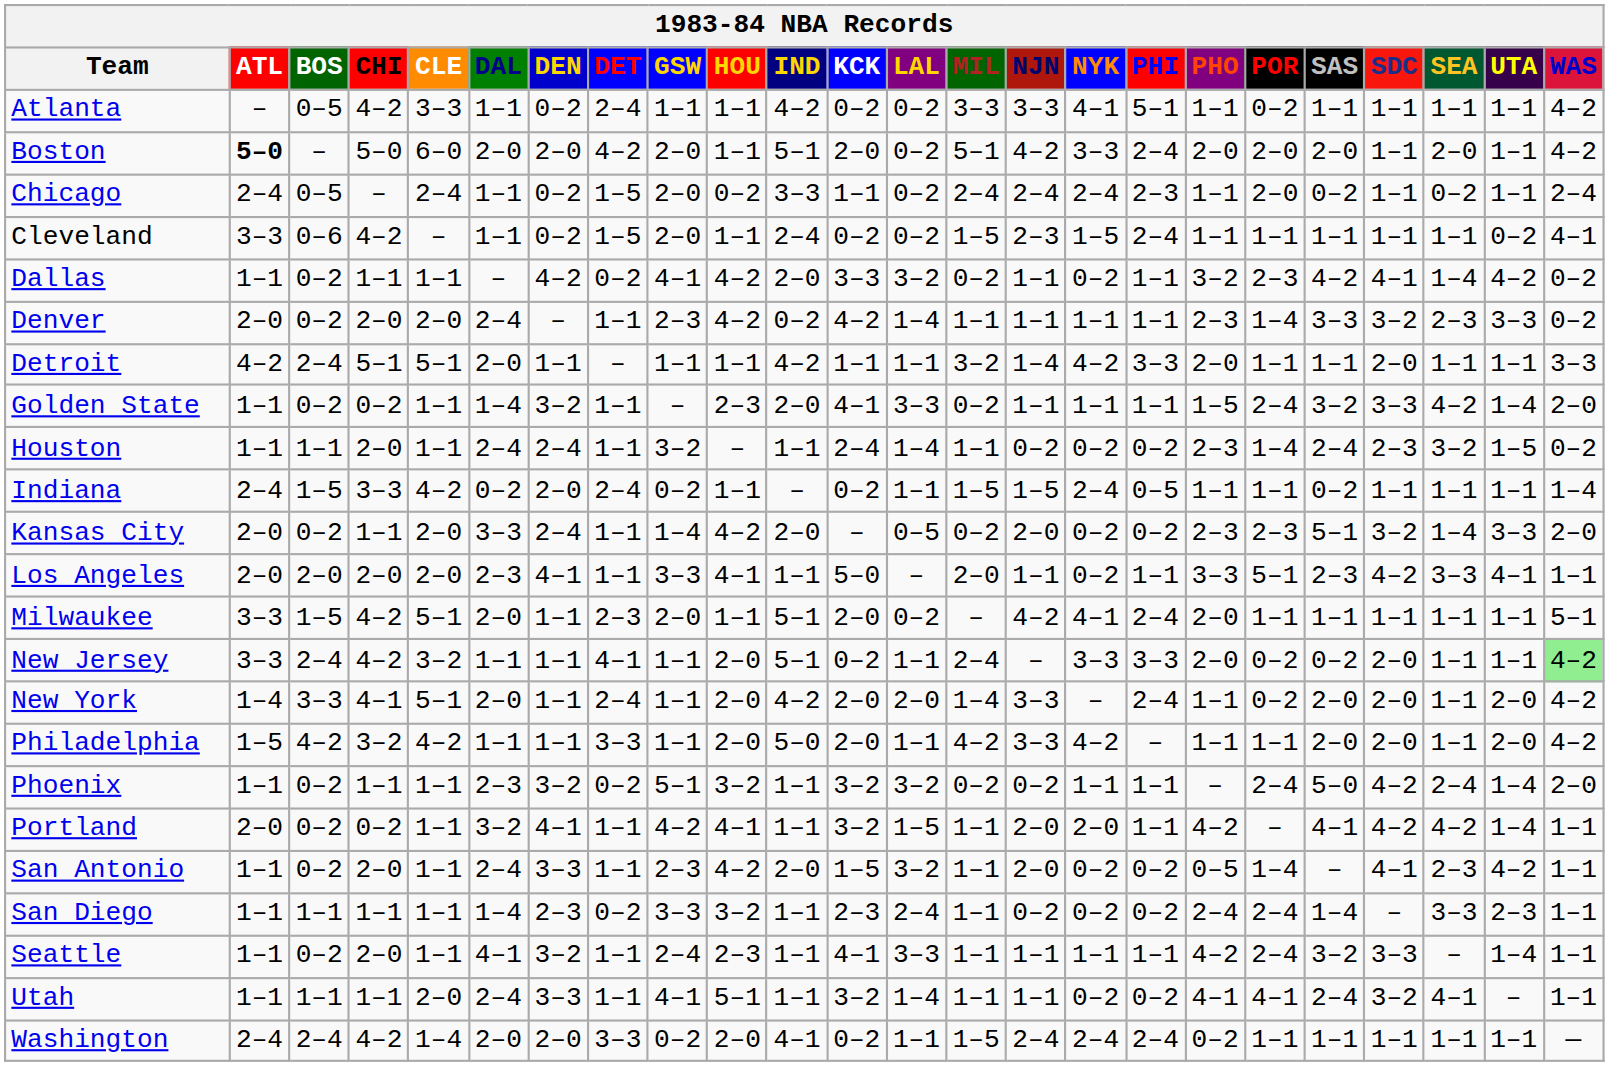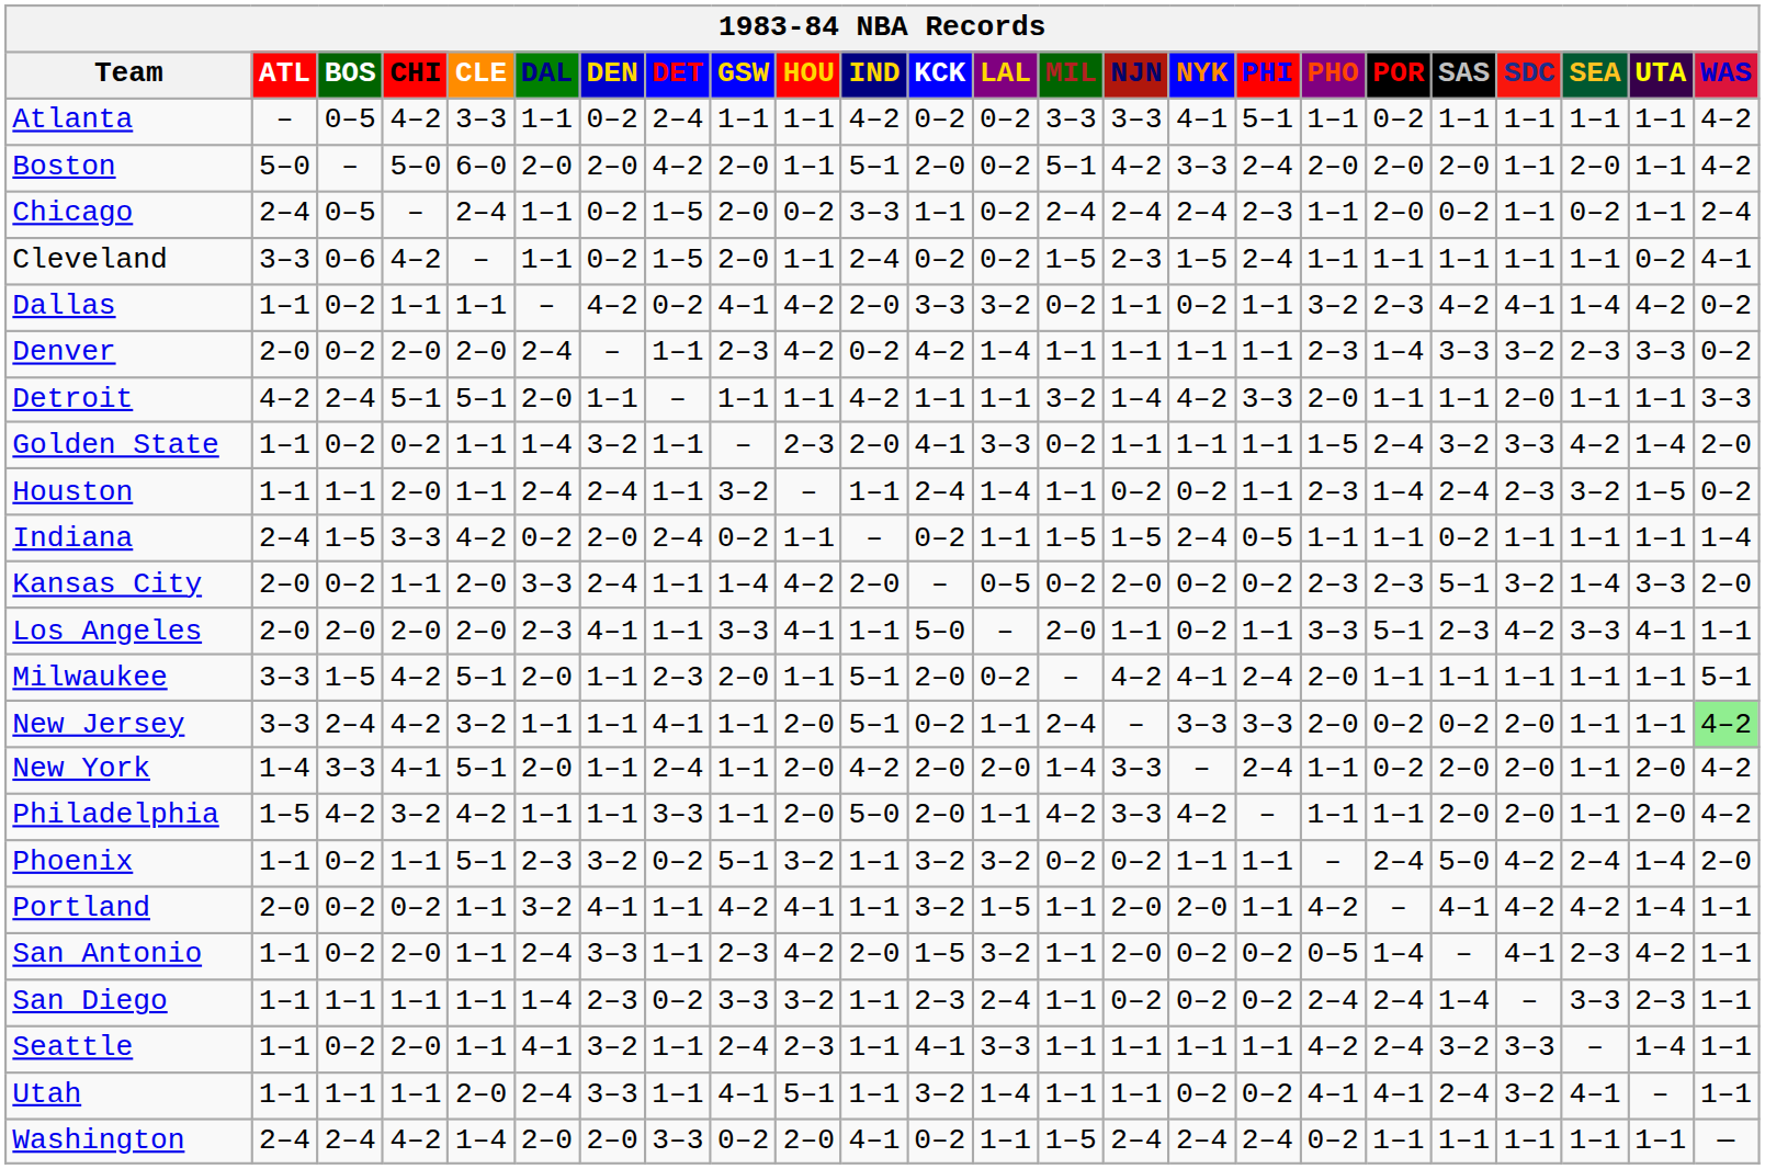 <table class="wikitable" style="font-size:95%; text-align:center;">
 <tr>
 <th colspan=24>1983-84 NBA Records</th>
 </tr>
 <tr>
 <th width=100>Team</th>
 <th style="background:#FF0000;color:#FFFFFF;width=35">ATL</th>
 <th style="background:#006400;color:#FFFFFF;width=35">BOS</th>
 <th style="background:#FF0000;color:#000000;width=35">CHI</th>
 <th style="background:#FF8C00;color:#FFFFFF;width=35">CLE</th>
 <th style="background:#008000;color:#00008B;width=35">DAL</th>
 <th style="background:#0000CD;color:#FFD700;width=35">DEN</th>
 <th style="background:#0000FF;color:#FF0000;width=35">DET</th>
 <th style="background:#0000FF;color:#FFD700;width=35">GSW</th>
 <th style="background:#FF0000;color:#FFD700;width=35">HOU</th>
 <th style="background:#000080;color:#FFD700;width=35">IND</th>
 <th style="background:#0000FF;color:#FFFFFF;width=35">KCK</th>
 <th style="background:#800080;color:#FFD700;width=35">LAL</th>
 <th style="background:#006400;color:#B22222;width=35">MIL</th>
 <th style="background:#B0170C;color:#00056D;width=35">NJN</th>
 <th style="background:#0000FF;color:#FF8C00;width=35">NYK</th>
 <th style="background:#FF0000;color:#0000FF;width=35">PHI</th>
 <th style="background:#800080;color:#FF4500;width=35">PHO</th>
 <th style="background:#000000;color:#FF0000;width=35">POR</th>
 <th style="background:#000000;color:#C0C0C0;width=35">SAS</th>
 <th style="background:#F9160D;color:#1A2E8B;width=35">SDC</th>
 <th style="background:#005831;color:#FFC322;width=35">SEA</th>
 <th style="background:#36004A;color:#FFFF00;width=35">UTA</th>
 <th style="background:#DC143C;color:#0000CD;width=35">WAS</th>
 </tr>
 <tr>
 <td style="text-align:left;"><a href='#'>Atlanta</a></td>
 <td>–</td>
 <td>0–5</td>
 <td>4–2</td>
 <td>3–3</td>
 <td>1–1</td>
 <td>0–2</td>
 <td>2–4</td>
 <td>1–1</td>
 <td>1–1</td>
 <td>4–2</td>
 <td>0–2</td>
 <td>0–2</td>
 <td>3–3</td>
 <td>3–3</td>
 <td>4–1</td>
 <td>5–1</td>
 <td>1–1</td>
 <td>0–2</td>
 <td>1–1</td>
 <td>1–1</td>
 <td>1–1</td>
 <td>1–1</td>
 <td>4–2</td>
 </tr>
 <tr>
 <td style="text-align:left;"><a href='#'>Boston</a></td>
-<td><strong>5–0</strong></td>
+<td>5–0</td>
 <td>–</td>
 <td>5–0</td>
 <td>6–0</td>
 <td>2–0</td>
 <td>2–0</td>
 <td>4–2</td>
 <td>2–0</td>
 <td>1–1</td>
 <td>5–1</td>
 <td>2–0</td>
 <td>0–2</td>
 <td>5–1</td>
 <td>4–2</td>
 <td>3–3</td>
 <td>2–4</td>
 <td>2–0</td>
 <td>2–0</td>
 <td>2–0</td>
 <td>1–1</td>
 <td>2–0</td>
 <td>1–1</td>
 <td>4–2</td>
 </tr>
 <tr>
 <td style="text-align:left;"><a href='#'>Chicago</a></td>
 <td>2–4</td>
 <td>0–5</td>
 <td>–</td>
 <td>2–4</td>
 <td>1–1</td>
 <td>0–2</td>
 <td>1–5</td>
 <td>2–0</td>
 <td>0–2</td>
 <td>3–3</td>
 <td>1–1</td>
 <td>0–2</td>
 <td>2–4</td>
 <td>2–4</td>
 <td>2–4</td>
 <td>2–3</td>
 <td>1–1</td>
 <td>2–0</td>
 <td>0–2</td>
 <td>1–1</td>
 <td>0–2</td>
 <td>1–1</td>
 <td>2–4</td>
 </tr>
 <tr>
 <td style="text-align:left;">Cleveland</td>
 <td>3–3</td>
 <td>0–6</td>
 <td>4–2</td>
 <td>–</td>
 <td>1–1</td>
 <td>0–2</td>
 <td>1–5</td>
 <td>2–0</td>
 <td>1–1</td>
 <td>2–4</td>
 <td>0–2</td>
 <td>0–2</td>
 <td>1–5</td>
 <td>2–3</td>
 <td>1–5</td>
 <td>2–4</td>
 <td>1–1</td>
 <td>1–1</td>
 <td>1–1</td>
 <td>1–1</td>
 <td>1–1</td>
 <td>0–2</td>
 <td>4–1</td>
 </tr>
 <tr>
 <td style="text-align:left;"><a href='#'>Dallas</a></td>
 <td>1–1</td>
 <td>0–2</td>
 <td>1–1</td>
 <td>1–1</td>
 <td>–</td>
 <td>4–2</td>
 <td>0–2</td>
 <td>4–1</td>
 <td>4–2</td>
 <td>2–0</td>
 <td>3–3</td>
 <td>3–2</td>
 <td>0–2</td>
 <td>1–1</td>
 <td>0–2</td>
 <td>1–1</td>
 <td>3–2</td>
 <td>2–3</td>
 <td>4–2</td>
 <td>4–1</td>
 <td>1–4</td>
 <td>4–2</td>
 <td>0–2</td>
 </tr>
 <tr>
 <td style="text-align:left;"><a href='#'>Denver</a></td>
 <td>2–0</td>
 <td>0–2</td>
 <td>2–0</td>
 <td>2–0</td>
 <td>2–4</td>
 <td>–</td>
 <td>1–1</td>
 <td>2–3</td>
 <td>4–2</td>
 <td>0–2</td>
 <td>4–2</td>
 <td>1–4</td>
 <td>1–1</td>
 <td>1–1</td>
 <td>1–1</td>
 <td>1–1</td>
 <td>2–3</td>
 <td>1–4</td>
 <td>3–3</td>
 <td>3–2</td>
 <td>2–3</td>
 <td>3–3</td>
 <td>0–2</td>
 </tr>
 <tr>
 <td style="text-align:left;"><a href='#'>Detroit</a></td>
 <td>4–2</td>
 <td>2–4</td>
 <td>5–1</td>
 <td>5–1</td>
 <td>2–0</td>
 <td>1–1</td>
 <td>–</td>
 <td>1–1</td>
 <td>1–1</td>
 <td>4–2</td>
 <td>1–1</td>
 <td>1–1</td>
 <td>3–2</td>
 <td>1–4</td>
 <td>4–2</td>
 <td>3–3</td>
 <td>2–0</td>
 <td>1–1</td>
 <td>1–1</td>
 <td>2–0</td>
 <td>1–1</td>
 <td>1–1</td>
 <td>3–3</td>
 </tr>
 <tr>
 <td style="text-align:left;"><a href='#'>Golden State</a></td>
 <td>1–1</td>
 <td>0–2</td>
 <td>0–2</td>
 <td>1–1</td>
 <td>1–4</td>
 <td>3–2</td>
 <td>1–1</td>
 <td>–</td>
 <td>2–3</td>
 <td>2–0</td>
 <td>4–1</td>
 <td>3–3</td>
 <td>0–2</td>
 <td>1–1</td>
 <td>1–1</td>
 <td>1–1</td>
 <td>1–5</td>
 <td>2–4</td>
 <td>3–2</td>
 <td>3–3</td>
 <td>4–2</td>
 <td>1–4</td>
 <td>2–0</td>
 </tr>
 <tr>
 <td style="text-align:left;"><a href='#'>Houston</a></td>
 <td>1–1</td>
 <td>1–1</td>
 <td>2–0</td>
 <td>1–1</td>
 <td>2–4</td>
 <td>2–4</td>
 <td>1–1</td>
 <td>3–2</td>
 <td>–</td>
 <td>1–1</td>
 <td>2–4</td>
 <td>1–4</td>
 <td>1–1</td>
 <td>0–2</td>
 <td>0–2</td>
-<td>0–2</td>
+<td>1–1</td>
 <td>2–3</td>
 <td>1–4</td>
 <td>2–4</td>
 <td>2–3</td>
 <td>3–2</td>
 <td>1–5</td>
 <td>0–2</td>
 </tr>
 <tr>
 <td style="text-align:left;"><a href='#'>Indiana</a></td>
 <td>2–4</td>
 <td>1–5</td>
 <td>3–3</td>
 <td>4–2</td>
 <td>0–2</td>
 <td>2–0</td>
 <td>2–4</td>
 <td>0–2</td>
 <td>1–1</td>
 <td>–</td>
 <td>0–2</td>
 <td>1–1</td>
 <td>1–5</td>
 <td>1–5</td>
 <td>2–4</td>
 <td>0–5</td>
 <td>1–1</td>
 <td>1–1</td>
 <td>0–2</td>
 <td>1–1</td>
 <td>1–1</td>
 <td>1–1</td>
 <td>1–4</td>
 </tr>
 <tr>
 <td style="text-align:left;"><a href='#'>Kansas City</a></td>
 <td>2–0</td>
 <td>0–2</td>
 <td>1–1</td>
 <td>2–0</td>
 <td>3–3</td>
 <td>2–4</td>
 <td>1–1</td>
 <td>1–4</td>
 <td>4–2</td>
 <td>2–0</td>
 <td>–</td>
 <td>0–5</td>
 <td>0–2</td>
 <td>2–0</td>
 <td>0–2</td>
 <td>0–2</td>
 <td>2–3</td>
 <td>2–3</td>
 <td>5–1</td>
 <td>3–2</td>
 <td>1–4</td>
 <td>3–3</td>
 <td>2–0</td>
 </tr>
 <tr>
 <td style="text-align:left;"><a href='#'>Los Angeles</a></td>
 <td>2–0</td>
 <td>2–0</td>
 <td>2–0</td>
 <td>2–0</td>
 <td>2–3</td>
 <td>4–1</td>
 <td>1–1</td>
 <td>3–3</td>
 <td>4–1</td>
 <td>1–1</td>
 <td>5–0</td>
 <td>–</td>
 <td>2–0</td>
 <td>1–1</td>
 <td>0–2</td>
 <td>1–1</td>
 <td>3–3</td>
 <td>5–1</td>
 <td>2–3</td>
 <td>4–2</td>
 <td>3–3</td>
 <td>4–1</td>
 <td>1–1</td>
 </tr>
 <tr>
 <td style="text-align:left;"><a href='#'>Milwaukee</a></td>
 <td>3–3</td>
 <td>1–5</td>
 <td>4–2</td>
 <td>5–1</td>
 <td>2–0</td>
 <td>1–1</td>
 <td>2–3</td>
 <td>2–0</td>
 <td>1–1</td>
 <td>5–1</td>
 <td>2–0</td>
 <td>0–2</td>
 <td>–</td>
 <td>4–2</td>
 <td>4–1</td>
 <td>2–4</td>
 <td>2–0</td>
 <td>1–1</td>
 <td>1–1</td>
 <td>1–1</td>
 <td>1–1</td>
 <td>1–1</td>
 <td>5–1</td>
 </tr>
 <tr>
 <td style="text-align:left;"><a href='#'>New Jersey</a></td>
 <td>3–3</td>
 <td>2–4</td>
 <td>4–2</td>
 <td>3–2</td>
 <td>1–1</td>
 <td>1–1</td>
 <td>4–1</td>
 <td>1–1</td>
 <td>2–0</td>
 <td>5–1</td>
 <td>0–2</td>
 <td>1–1</td>
 <td>2–4</td>
 <td>–</td>
 <td>3–3</td>
 <td>3–3</td>
 <td>2–0</td>
 <td>0–2</td>
 <td>0–2</td>
 <td>2–0</td>
 <td>1–1</td>
 <td>1–1</td>
 <td style="background: lightgreen;">4–2</td>
 </tr>
 <tr>
 <td style="text-align:left;"><a href='#'>New York</a></td>
 <td>1–4</td>
 <td>3–3</td>
 <td>4–1</td>
 <td>5–1</td>
 <td>2–0</td>
 <td>1–1</td>
 <td>2–4</td>
 <td>1–1</td>
 <td>2–0</td>
 <td>4–2</td>
 <td>2–0</td>
 <td>2–0</td>
 <td>1–4</td>
 <td>3–3</td>
 <td>–</td>
 <td>2–4</td>
 <td>1–1</td>
 <td>0–2</td>
 <td>2–0</td>
 <td>2–0</td>
 <td>1–1</td>
 <td>2–0</td>
 <td>4–2</td>
 </tr>
 <tr>
 <td style="text-align:left;"><a href='#'>Philadelphia</a></td>
 <td>1–5</td>
 <td>4–2</td>
 <td>3–2</td>
 <td>4–2</td>
 <td>1–1</td>
 <td>1–1</td>
 <td>3–3</td>
 <td>1–1</td>
 <td>2–0</td>
 <td>5–0</td>
 <td>2–0</td>
 <td>1–1</td>
 <td>4–2</td>
 <td>3–3</td>
 <td>4–2</td>
 <td>–</td>
 <td>1–1</td>
 <td>1–1</td>
 <td>2–0</td>
 <td>2–0</td>
 <td>1–1</td>
 <td>2–0</td>
 <td>4–2</td>
 </tr>
 <tr>
 <td style="text-align:left;"><a href='#'>Phoenix</a></td>
 <td>1–1</td>
 <td>0–2</td>
 <td>1–1</td>
-<td>1–1</td>
+<td>5–1</td>
 <td>2–3</td>
 <td>3–2</td>
 <td>0–2</td>
 <td>5–1</td>
 <td>3–2</td>
 <td>1–1</td>
 <td>3–2</td>
 <td>3–2</td>
 <td>0–2</td>
 <td>0–2</td>
 <td>1–1</td>
 <td>1–1</td>
 <td>–</td>
 <td>2–4</td>
 <td>5–0</td>
 <td>4–2</td>
 <td>2–4</td>
 <td>1–4</td>
 <td>2–0</td>
 </tr>
 <tr>
 <td style="text-align:left;"><a href='#'>Portland</a></td>
 <td>2–0</td>
 <td>0–2</td>
 <td>0–2</td>
 <td>1–1</td>
 <td>3–2</td>
 <td>4–1</td>
 <td>1–1</td>
 <td>4–2</td>
 <td>4–1</td>
 <td>1–1</td>
 <td>3–2</td>
 <td>1–5</td>
 <td>1–1</td>
 <td>2–0</td>
 <td>2–0</td>
 <td>1–1</td>
 <td>4–2</td>
 <td>–</td>
 <td>4–1</td>
 <td>4–2</td>
 <td>4–2</td>
 <td>1–4</td>
 <td>1–1</td>
 </tr>
 <tr>
 <td style="text-align:left;"><a href='#'>San Antonio</a></td>
 <td>1–1</td>
 <td>0–2</td>
 <td>2–0</td>
 <td>1–1</td>
 <td>2–4</td>
 <td>3–3</td>
 <td>1–1</td>
 <td>2–3</td>
 <td>4–2</td>
 <td>2–0</td>
 <td>1–5</td>
 <td>3–2</td>
 <td>1–1</td>
 <td>2–0</td>
 <td>0–2</td>
 <td>0–2</td>
 <td>0–5</td>
 <td>1–4</td>
 <td>–</td>
 <td>4–1</td>
 <td>2–3</td>
 <td>4–2</td>
 <td>1–1</td>
 </tr>
 <tr>
 <td style="text-align:left;"><a href='#'>San Diego</a></td>
 <td>1–1</td>
 <td>1–1</td>
 <td>1–1</td>
 <td>1–1</td>
 <td>1–4</td>
 <td>2–3</td>
 <td>0–2</td>
 <td>3–3</td>
 <td>3–2</td>
 <td>1–1</td>
 <td>2–3</td>
 <td>2–4</td>
 <td>1–1</td>
 <td>0–2</td>
 <td>0–2</td>
 <td>0–2</td>
 <td>2–4</td>
 <td>2–4</td>
 <td>1–4</td>
 <td>–</td>
 <td>3–3</td>
 <td>2–3</td>
 <td>1–1</td>
 </tr>
 <tr>
 <td style="text-align:left;"><a href='#'>Seattle</a></td>
 <td>1–1</td>
 <td>0–2</td>
 <td>2–0</td>
 <td>1–1</td>
 <td>4–1</td>
 <td>3–2</td>
 <td>1–1</td>
 <td>2–4</td>
 <td>2–3</td>
 <td>1–1</td>
 <td>4–1</td>
 <td>3–3</td>
 <td>1–1</td>
 <td>1–1</td>
 <td>1–1</td>
 <td>1–1</td>
 <td>4–2</td>
 <td>2–4</td>
 <td>3–2</td>
 <td>3–3</td>
 <td>–</td>
 <td>1–4</td>
 <td>1–1</td>
 </tr>
 <tr>
 <td style="text-align:left;"><a href='#'>Utah</a></td>
 <td>1–1</td>
 <td>1–1</td>
 <td>1–1</td>
 <td>2–0</td>
 <td>2–4</td>
 <td>3–3</td>
 <td>1–1</td>
 <td>4–1</td>
 <td>5–1</td>
 <td>1–1</td>
 <td>3–2</td>
 <td>1–4</td>
 <td>1–1</td>
 <td>1–1</td>
 <td>0–2</td>
 <td>0–2</td>
 <td>4–1</td>
 <td>4–1</td>
 <td>2–4</td>
 <td>3–2</td>
 <td>4–1</td>
 <td>–</td>
 <td>1–1</td>
 </tr>
 <tr>
 <td style="text-align:left;"><a href='#'>Washington</a></td>
 <td>2–4</td>
 <td>2–4</td>
 <td>4–2</td>
 <td>1–4</td>
 <td>2–0</td>
 <td>2–0</td>
 <td>3–3</td>
 <td>0–2</td>
 <td>2–0</td>
 <td>4–1</td>
 <td>0–2</td>
 <td>1–1</td>
 <td>1–5</td>
 <td>2–4</td>
 <td>2–4</td>
 <td>2–4</td>
 <td>0–2</td>
 <td>1–1</td>
 <td>1–1</td>
 <td>1–1</td>
 <td>1–1</td>
 <td>1–1</td>
 <td>—</td>
 </tr>
 </table>
